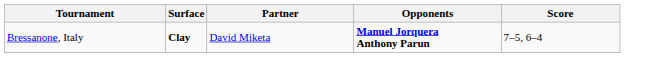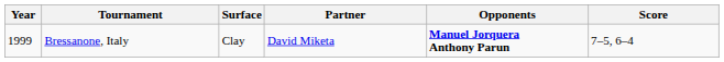 <table class="sortable wikitable" style=font-size:97%>
 <tr>
+<th style="width:40px">Year</th>
 <th style="width:220px">Tournament</th>
 <th style="width:50px">Surface</th>
 <th style="width:200px">Partner</th>
 <th style="width:200px">Opponents</th>
 <th style="width:160px" class="unsortable">Score</th>
 </tr>
 <tr>
+<td>1999</td>
 <td><a href='#'>Bressanone</a>, Italy</td>
-<td><strong>Clay</strong></td>
+<td>Clay</td>
 <td> <a href='#'>David Miketa</a></td>
 <td><strong> <a href='#'>Manuel Jorquera</a><br> Anthony Parun</strong></td>
 <td>7–5, 6–4</td>
 </tr>
 </table>
